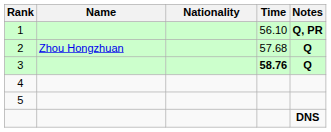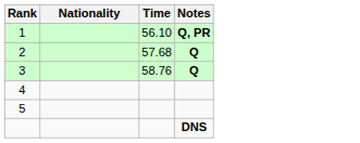 <table class="wikitable sortable" style="text-align:center">
 <tr>
 <th>Rank</th>
-<th style="width:180px">Name</th>
 <th style="width:125px">Nationality</th>
 <th>Time</th>
 <th>Notes</th>
 </tr>
 <tr style="background:#cfc;">
 <td>1</td>
 <td style="text-align:left;"></td>
-<td style="text-align:left;"></td>
 <td>56.10</td>
 <td><strong>Q, PR</strong></td>
 </tr>
 <tr style="background:#cfc;">
 <td>2</td>
-<td style="text-align:left;"><a href='#'>Zhou Hongzhuan</a></td>
 <td style="text-align:left;"></td>
 <td>57.68</td>
 <td><strong>Q</strong></td>
 </tr>
 <tr style="background:#cfc;">
 <td>3</td>
 <td style="text-align:left;"></td>
-<td style="text-align:left;"></td>
-<td><strong>58.76</strong></td>
+<td>58.76</td>
 <td><strong>Q</strong></td>
 </tr>
 <tr>
 <td>4</td>
-<td style="text-align:left;"></td>
 <td style="text-align:left;"></td>
 <td></td>
 <td></td>
 </tr>
 <tr>
 <td>5</td>
 <td style="text-align:left;"></td>
-<td style="text-align:left;"></td>
 <td></td>
 <td></td>
 </tr>
 <tr>
 <td></td>
 <td style="text-align:left;"></td>
-<td style="text-align:left;"></td>
 <td></td>
 <td><strong>DNS</strong></td>
 </tr>
 </table>
